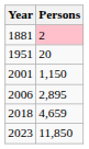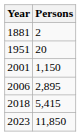 <table class="wikitable" style="float:right">
 <tr>
 <th>Year</th>
 <th>Persons</th>
 </tr>
 <tr>
 <td>1881</td>
-<td style="background: pink;">2</td>
+<td>2</td>
 </tr>
 <tr>
 <td>1951</td>
 <td>20</td>
 </tr>
 <tr>
 <td>2001</td>
 <td>1,150</td>
 </tr>
 <tr>
 <td>2006</td>
 <td>2,895</td>
 </tr>
 <tr>
 <td>2018</td>
-<td>4,659</td>
+<td>5,415</td>
 </tr>
 <tr>
 <td>2023</td>
 <td>11,850</td>
 </tr>
 </table>
